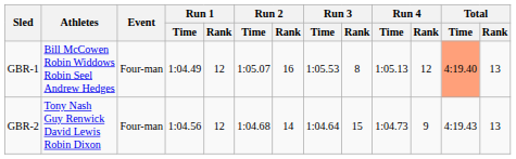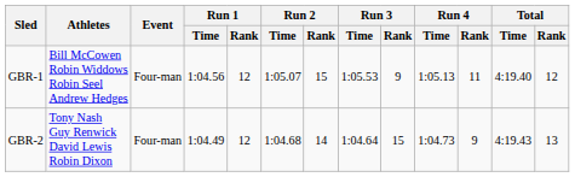 <table class="wikitable"  border="1" style="font-size:90%">
 <tr>
 <th rowspan="2">Sled</th>
 <th rowspan="2">Athletes</th>
 <th rowspan="2">Event</th>
 <th colspan="2">Run 1</th>
 <th colspan="2">Run 2</th>
 <th colspan="2">Run 3</th>
 <th colspan="2">Run 4</th>
 <th colspan="2">Total</th>
 </tr>
 <tr>
 <th>Time</th>
 <th>Rank</th>
 <th>Time</th>
 <th>Rank</th>
 <th>Time</th>
 <th>Rank</th>
 <th>Time</th>
 <th>Rank</th>
 <th>Time</th>
 <th>Rank</th>
 </tr>
 <tr>
 <td align="center">GBR-1</td>
 <td><a href='#'>Bill McCowen</a><br><a href='#'>Robin Widdows</a><br><a href='#'>Robin Seel</a><br><a href='#'>Andrew Hedges</a></td>
 <td>Four-man</td>
-<td align="center">1:04.49</td>
+<td align="center">1:04.56</td>
 <td align="center">12</td>
 <td align="center">1:05.07</td>
-<td align="center">16</td>
+<td align="center">15</td>
 <td align="center">1:05.53</td>
-<td align="center">8</td>
+<td align="center">9</td>
 <td align="center">1:05.13</td>
+<td align="center">11</td>
+<td align="center">4:19.40</td>
 <td align="center">12</td>
-<td align="center" style="background: lightsalmon;">4:19.40</td>
-<td align="center">13</td>
 </tr>
 <tr>
 <td align="center">GBR-2</td>
 <td><a href='#'>Tony Nash</a><br><a href='#'>Guy Renwick</a><br><a href='#'>David Lewis</a><br><a href='#'>Robin Dixon</a></td>
 <td>Four-man</td>
-<td align="center">1:04.56</td>
+<td align="center">1:04.49</td>
 <td align="center">12</td>
 <td align="center">1:04.68</td>
 <td align="center">14</td>
 <td align="center">1:04.64</td>
 <td align="center">15</td>
 <td align="center">1:04.73</td>
 <td align="center">9</td>
 <td align="center">4:19.43</td>
 <td align="center">13</td>
 </tr>
 </table>
